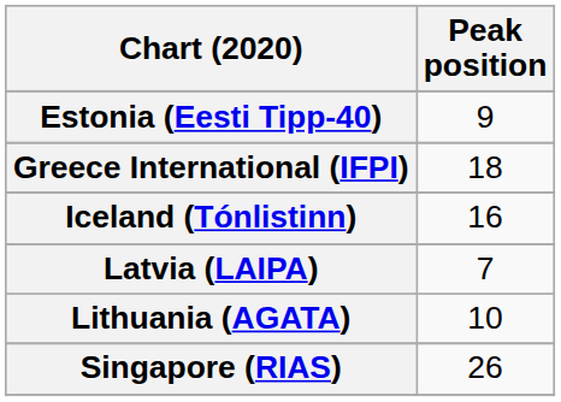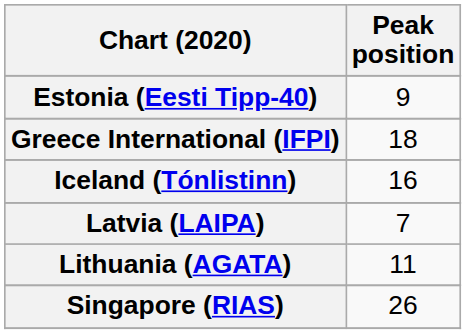 <table class="wikitable sortable plainrowheaders" style="text-align:center">
 <tr>
 <th scope="col">Chart (2020)</th>
 <th scope="col">Peak<br>position</th>
 </tr>
 <tr>
 </tr>
 <tr>
 </tr>
 <tr>
 </tr>
 <tr>
 </tr>
 <tr>
 </tr>
 <tr>
 </tr>
 <tr>
 </tr>
 <tr>
 <th scope="row">Estonia (<a href='#'>Eesti Tipp-40</a>)</th>
 <td>9</td>
 </tr>
 <tr>
 </tr>
 <tr>
 </tr>
 <tr>
 </tr>
 <tr>
 <th scope="row">Greece International (<a href='#'>IFPI</a>)</th>
 <td>18</td>
 </tr>
 <tr>
 </tr>
 <tr>
 </tr>
 <tr>
 </tr>
 <tr>
 </tr>
 <tr>
 <th scope="row">Iceland (<a href='#'>Tónlistinn</a>)</th>
 <td>16</td>
 </tr>
 <tr>
 </tr>
 <tr>
 </tr>
 <tr>
 </tr>
 <tr>
 <th scope="row">Latvia (<a href='#'>LAIPA</a>)</th>
 <td>7</td>
 </tr>
 <tr>
 <th scope="row">Lithuania (<a href='#'>AGATA</a>)</th>
-<td>10</td>
+<td>11</td>
 </tr>
 <tr>
 </tr>
 <tr>
 </tr>
 <tr>
 </tr>
 <tr>
 </tr>
 <tr>
 </tr>
 <tr>
 <th scope="row">Singapore (<a href='#'>RIAS</a>)</th>
 <td>26</td>
 </tr>
 <tr>
 </tr>
 <tr>
 </tr>
 <tr>
 </tr>
 <tr>
 </tr>
 <tr>
 </tr>
 <tr>
 </tr>
 </table>
